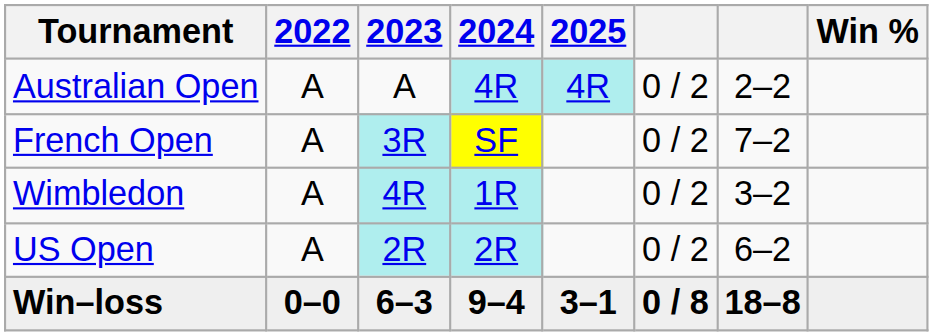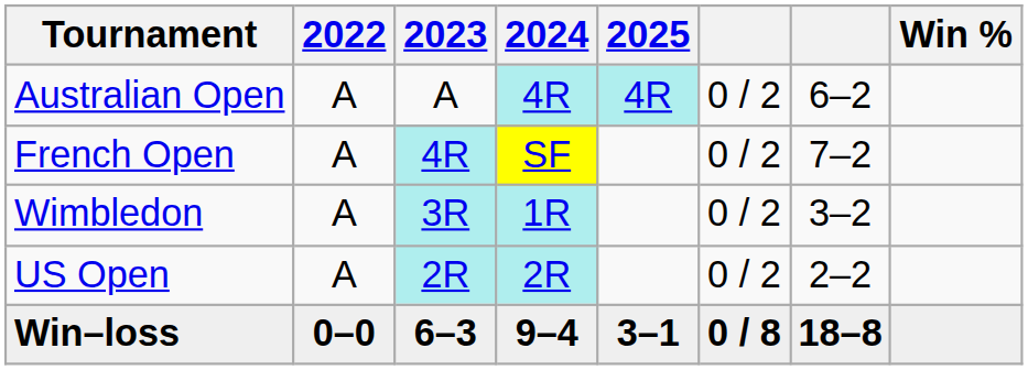 <table class=wikitable style=text-align:center>
 <tr>
 <th>Tournament</th>
 <th><a href='#'>2022</a></th>
 <th><a href='#'>2023</a></th>
 <th><a href='#'>2024</a></th>
 <th><a href='#'>2025</a></th>
 <th></th>
 <th></th>
 <th>Win %</th>
 </tr>
 <tr>
 <td style=text-align:left><a href='#'>Australian Open</a></td>
 <td>A</td>
 <td>A</td>
 <td style=background:#afeeee><a href='#'>4R</a></td>
 <td style=background:#afeeee><a href='#'>4R</a></td>
 <td>0 / 2</td>
-<td>2–2</td>
+<td>6–2</td>
 <td></td>
 </tr>
 <tr>
 <td style=text-align:left><a href='#'>French Open</a></td>
 <td>A</td>
-<td style=background:#afeeee><a href='#'>3R</a></td>
+<td style=background:#afeeee><a href='#'>4R</a></td>
 <td style=background:yellow><a href='#'>SF</a></td>
 <td></td>
 <td>0 / 2</td>
 <td>7–2</td>
 <td></td>
 </tr>
 <tr>
 <td style=text-align:left><a href='#'>Wimbledon</a></td>
 <td>A</td>
-<td style=background:#afeeee><a href='#'>4R</a></td>
+<td style=background:#afeeee><a href='#'>3R</a></td>
 <td style=background:#afeeee><a href='#'>1R</a></td>
 <td></td>
 <td>0 / 2</td>
 <td>3–2</td>
 <td></td>
 </tr>
 <tr>
 <td style=text-align:left><a href='#'>US Open</a></td>
 <td>A</td>
 <td style=background:#afeeee><a href='#'>2R</a></td>
 <td style=background:#afeeee><a href='#'>2R</a></td>
 <td></td>
 <td>0 / 2</td>
-<td>6–2</td>
+<td>2–2</td>
 <td></td>
 </tr>
 <tr style=background:#efefef;font-weight:bold>
 <td style=text-align:left>Win–loss</td>
 <td>0–0</td>
 <td>6–3</td>
 <td>9–4</td>
 <td>3–1</td>
 <td>0 / 8</td>
 <td>18–8</td>
 <td></td>
 </tr>
 </table>
